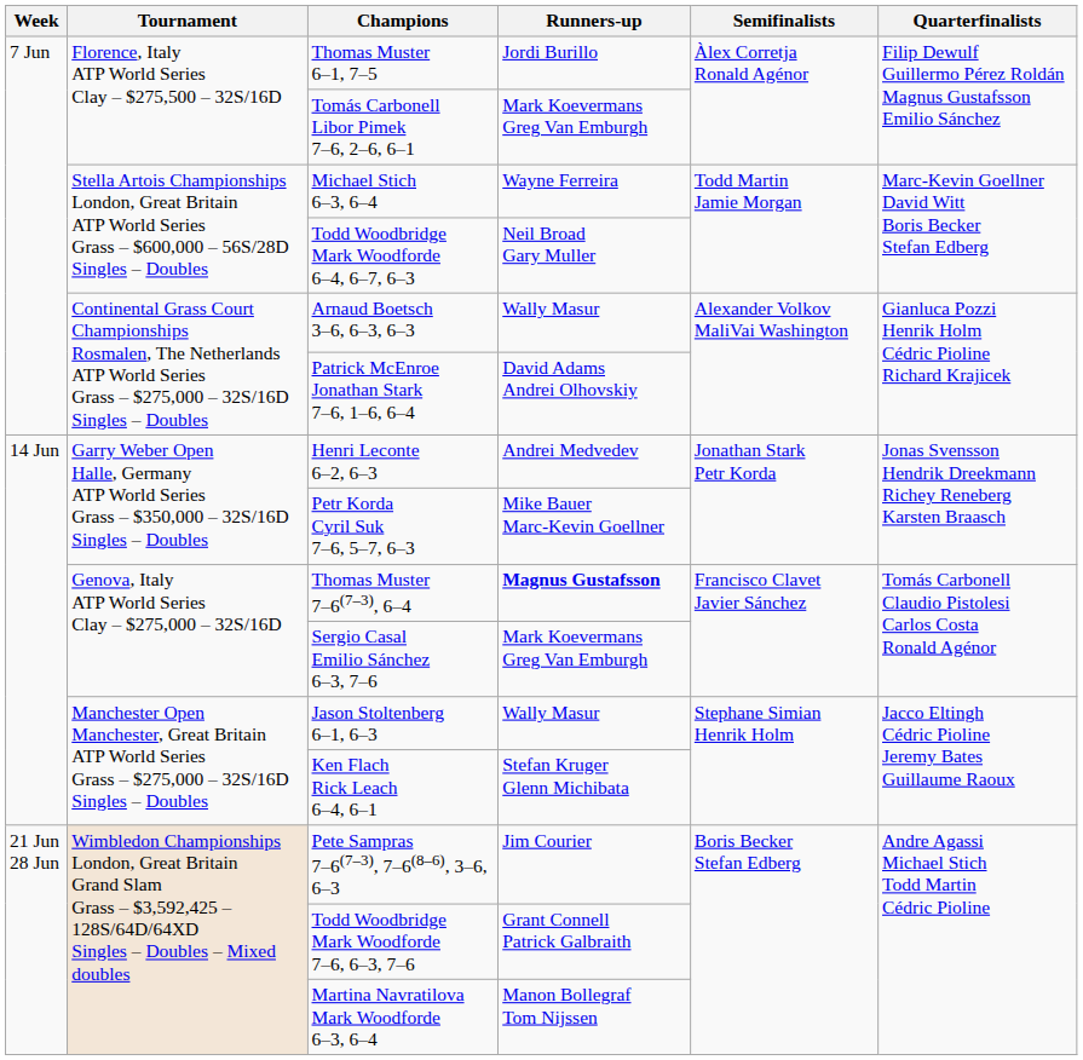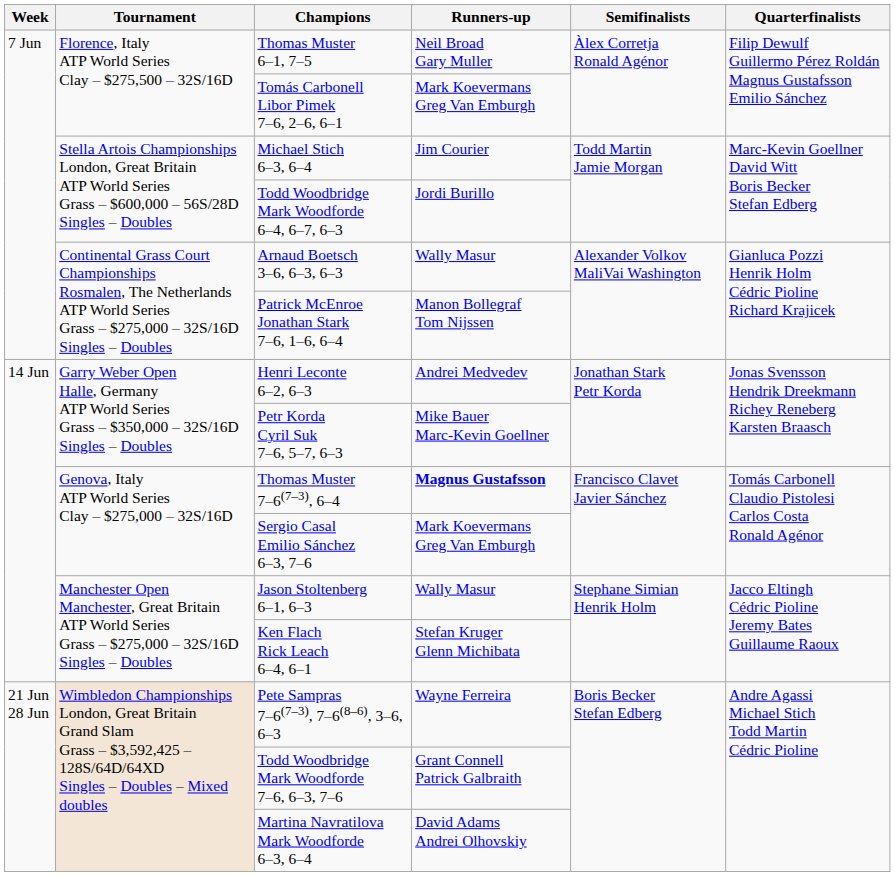 <table class=wikitable style=font-size:95%>
 <tr>
 <th style="width:48px;">Week</th>
 <th style="width:248px;">Tournament</th>
 <th style="width:200px;">Champions</th>
 <th style="width:200px;">Runners-up</th>
 <th style="width:190px;">Semifinalists</th>
 <th style="width:190px;">Quarterfinalists</th>
 </tr>
 <tr valign=top>
 <td rowspan=6>7 Jun</td>
 <td rowspan=2><a href='#'>Florence</a>, Italy<br>ATP World Series<br>Clay – $275,500 – 32S/16D</td>
 <td> <a href='#'>Thomas Muster</a><br> 6–1, 7–5</td>
-<td> <a href='#'>Jordi Burillo</a></td>
+<td> <a href='#'>Neil Broad</a> <br>  <a href='#'>Gary Muller</a></td>
 <td rowspan=2> <a href='#'>Àlex Corretja</a><br> <a href='#'>Ronald Agénor</a></td>
 <td rowspan=2> <a href='#'>Filip Dewulf</a><br> <a href='#'>Guillermo Pérez Roldán</a><br> <a href='#'>Magnus Gustafsson</a><br> <a href='#'>Emilio Sánchez</a></td>
 </tr>
 <tr valign=top>
 <td> <a href='#'>Tomás Carbonell</a> <br>  <a href='#'>Libor Pimek</a><br> 7–6, 2–6, 6–1</td>
 <td> <a href='#'>Mark Koevermans</a> <br>  <a href='#'>Greg Van Emburgh</a></td>
 </tr>
 <tr valign=top>
 <td rowspan=2><a href='#'>Stella Artois Championships</a> <br> London, Great Britain<br>ATP World Series<br>Grass – $600,000 – 56S/28D <br> <a href='#'>Singles</a> – <a href='#'>Doubles</a></td>
 <td> <a href='#'>Michael Stich</a><br> 6–3, 6–4</td>
-<td> <a href='#'>Wayne Ferreira</a></td>
+<td> <a href='#'>Jim Courier</a></td>
 <td rowspan=2> <a href='#'>Todd Martin</a><br> <a href='#'>Jamie Morgan</a></td>
 <td rowspan=2> <a href='#'>Marc-Kevin Goellner</a><br> <a href='#'>David Witt</a><br> <a href='#'>Boris Becker</a><br> <a href='#'>Stefan Edberg</a></td>
 </tr>
 <tr valign=top>
 <td> <a href='#'>Todd Woodbridge</a> <br>  <a href='#'>Mark Woodforde</a><br> 6–4, 6–7, 6–3</td>
-<td> <a href='#'>Neil Broad</a> <br>  <a href='#'>Gary Muller</a></td>
+<td> <a href='#'>Jordi Burillo</a></td>
 </tr>
 <tr valign=top>
 <td rowspan=2><a href='#'>Continental Grass Court Championships</a> <br><a href='#'>Rosmalen</a>, The Netherlands<br>ATP World Series<br>Grass – $275,000 – 32S/16D <br> <a href='#'>Singles</a> – <a href='#'>Doubles</a></td>
 <td> <a href='#'>Arnaud Boetsch</a><br> 3–6, 6–3, 6–3</td>
 <td> <a href='#'>Wally Masur</a></td>
 <td rowspan=2> <a href='#'>Alexander Volkov</a><br> <a href='#'>MaliVai Washington</a></td>
 <td rowspan=2> <a href='#'>Gianluca Pozzi</a><br> <a href='#'>Henrik Holm</a><br> <a href='#'>Cédric Pioline</a><br> <a href='#'>Richard Krajicek</a></td>
 </tr>
 <tr valign=top>
 <td> <a href='#'>Patrick McEnroe</a> <br>  <a href='#'>Jonathan Stark</a><br> 7–6, 1–6, 6–4</td>
-<td> <a href='#'>David Adams</a> <br>  <a href='#'>Andrei Olhovskiy</a></td>
+<td> <a href='#'>Manon Bollegraf</a> <br>  <a href='#'>Tom Nijssen</a></td>
 </tr>
 <tr valign=top>
 <td rowspan=6>14 Jun</td>
 <td rowspan=2><a href='#'>Garry Weber Open</a> <br> <a href='#'>Halle</a>, Germany<br>ATP World Series<br>Grass – $350,000 – 32S/16D <br> <a href='#'>Singles</a> – <a href='#'>Doubles</a></td>
 <td> <a href='#'>Henri Leconte</a><br> 6–2, 6–3</td>
 <td> <a href='#'>Andrei Medvedev</a></td>
 <td rowspan=2> <a href='#'>Jonathan Stark</a><br> <a href='#'>Petr Korda</a></td>
 <td rowspan=2> <a href='#'>Jonas Svensson</a><br> <a href='#'>Hendrik Dreekmann</a><br> <a href='#'>Richey Reneberg</a><br> <a href='#'>Karsten Braasch</a></td>
 </tr>
 <tr valign=top>
 <td> <a href='#'>Petr Korda</a> <br>  <a href='#'>Cyril Suk</a><br> 7–6, 5–7, 6–3</td>
 <td> <a href='#'>Mike Bauer</a> <br>  <a href='#'>Marc-Kevin Goellner</a></td>
 </tr>
 <tr valign=top>
 <td rowspan=2><a href='#'>Genova</a>, Italy<br>ATP World Series<br>Clay – $275,000 – 32S/16D</td>
 <td> <a href='#'>Thomas Muster</a><br> 7–6<sup>(7–3)</sup>, 6–4</td>
 <td><strong> <a href='#'>Magnus Gustafsson</a></strong></td>
 <td rowspan=2> <a href='#'>Francisco Clavet</a><br> <a href='#'>Javier Sánchez</a></td>
 <td rowspan=2> <a href='#'>Tomás Carbonell</a><br> <a href='#'>Claudio Pistolesi</a><br> <a href='#'>Carlos Costa</a><br> <a href='#'>Ronald Agénor</a></td>
 </tr>
 <tr valign=top>
 <td> <a href='#'>Sergio Casal</a> <br>  <a href='#'>Emilio Sánchez</a><br> 6–3, 7–6</td>
 <td> <a href='#'>Mark Koevermans</a> <br>  <a href='#'>Greg Van Emburgh</a></td>
 </tr>
 <tr valign=top>
 <td rowspan=2><a href='#'>Manchester Open</a> <br> <a href='#'>Manchester</a>, Great Britain<br>ATP World Series<br>Grass – $275,000 – 32S/16D <br> <a href='#'>Singles</a> – <a href='#'>Doubles</a></td>
 <td> <a href='#'>Jason Stoltenberg</a><br> 6–1, 6–3</td>
 <td> <a href='#'>Wally Masur</a></td>
 <td rowspan=2> <a href='#'>Stephane Simian</a><br> <a href='#'>Henrik Holm</a></td>
 <td rowspan=2> <a href='#'>Jacco Eltingh</a><br> <a href='#'>Cédric Pioline</a><br> <a href='#'>Jeremy Bates</a><br> <a href='#'>Guillaume Raoux</a></td>
 </tr>
 <tr valign=top>
 <td> <a href='#'>Ken Flach</a> <br>  <a href='#'>Rick Leach</a><br> 6–4, 6–1</td>
 <td> <a href='#'>Stefan Kruger</a> <br>  <a href='#'>Glenn Michibata</a></td>
 </tr>
 <tr valign=top>
 <td rowspan=3>21 Jun<br>28 Jun</td>
 <td rowspan=3 bgcolor=#F3E6D7><a href='#'>Wimbledon Championships</a><br> London, Great Britain<br>Grand Slam<br>Grass – $3,592,425 – 128S/64D/64XD <br> <a href='#'>Singles</a> – <a href='#'>Doubles</a> – <a href='#'>Mixed doubles</a></td>
 <td> <a href='#'>Pete Sampras</a><br>7–6<sup>(7–3)</sup>, 7–6<sup>(8–6)</sup>, 3–6, 6–3</td>
-<td> <a href='#'>Jim Courier</a></td>
+<td> <a href='#'>Wayne Ferreira</a></td>
 <td rowspan=3> <a href='#'>Boris Becker</a> <br>  <a href='#'>Stefan Edberg</a></td>
 <td rowspan=3> <a href='#'>Andre Agassi</a> <br>  <a href='#'>Michael Stich</a> <br>  <a href='#'>Todd Martin</a> <br>  <a href='#'>Cédric Pioline</a></td>
 </tr>
 <tr valign=top>
 <td> <a href='#'>Todd Woodbridge</a> <br>  <a href='#'>Mark Woodforde</a><br> 7–6, 6–3, 7–6</td>
 <td> <a href='#'>Grant Connell</a> <br>  <a href='#'>Patrick Galbraith</a></td>
 </tr>
 <tr valign=top>
 <td> <a href='#'>Martina Navratilova</a> <br>  <a href='#'>Mark Woodforde</a><br> 6–3, 6–4</td>
-<td> <a href='#'>Manon Bollegraf</a> <br>  <a href='#'>Tom Nijssen</a></td>
+<td> <a href='#'>David Adams</a> <br>  <a href='#'>Andrei Olhovskiy</a></td>
 </tr>
 </table>
